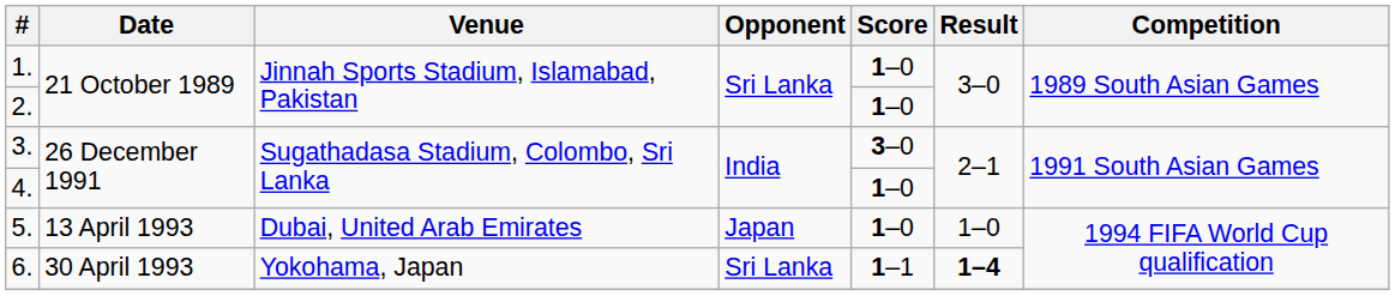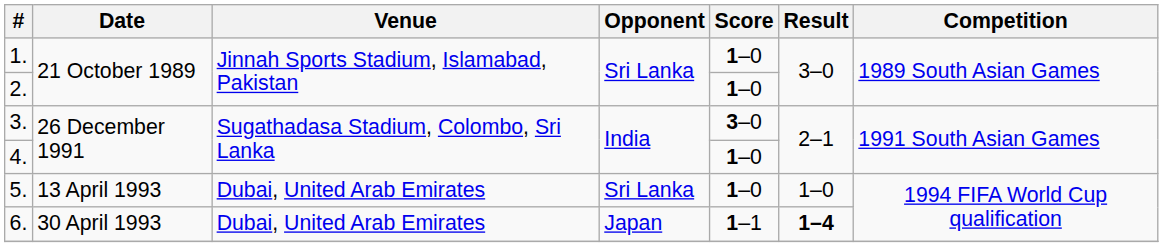 <table class="wikitable">
 <tr>
 <th>#</th>
 <th>Date</th>
 <th>Venue</th>
 <th>Opponent</th>
 <th>Score</th>
 <th>Result</th>
 <th>Competition</th>
 </tr>
 <tr>
 <td>1.</td>
 <td rowspan=2>21 October 1989</td>
 <td rowspan=2><a href='#'>Jinnah Sports Stadium</a>, <a href='#'>Islamabad</a>, <a href='#'>Pakistan</a></td>
 <td rowspan=2> <a href='#'>Sri Lanka</a></td>
 <td align=center><strong>1</strong>–0</td>
 <td rowspan=2 align=center>3–0</td>
 <td rowspan=2><a href='#'>1989 South Asian Games</a></td>
 </tr>
 <tr>
 <td>2.</td>
 <td align=center><strong>1</strong>–0</td>
 </tr>
 <tr>
 <td>3.</td>
 <td rowspan=2>26 December 1991</td>
 <td rowspan=2><a href='#'>Sugathadasa Stadium</a>, <a href='#'>Colombo</a>, <a href='#'>Sri Lanka</a></td>
 <td rowspan=2> <a href='#'>India</a></td>
 <td align=center><strong>3</strong>–0</td>
 <td rowspan=2 align=center>2–1</td>
 <td rowspan=2><a href='#'>1991 South Asian Games</a></td>
 </tr>
 <tr>
 <td>4.</td>
 <td align=center><strong>1</strong>–0</td>
 </tr>
 <tr>
 <td>5.</td>
 <td>13 April 1993</td>
 <td><a href='#'>Dubai</a>, <a href='#'>United Arab Emirates</a></td>
-<td> <a href='#'>Japan</a></td>
+<td> <a href='#'>Sri Lanka</a></td>
 <td align=center><strong>1</strong>–0</td>
 <td align=center>1–0</td>
 <td rowspan=2 align=center><a href='#'>1994 FIFA World Cup qualification</a></td>
 </tr>
 <tr>
 <td>6.</td>
 <td>30 April 1993</td>
-<td><a href='#'>Yokohama</a>, Japan</td>
-<td> <a href='#'>Sri Lanka</a></td>
+<td><a href='#'>Dubai</a>, <a href='#'>United Arab Emirates</a></td>
+<td> <a href='#'>Japan</a></td>
 <td align=center><strong>1</strong>–1</td>
 <td align=center><strong>1–4</strong></td>
 </tr>
 <tr>
 </tr>
 </table>
